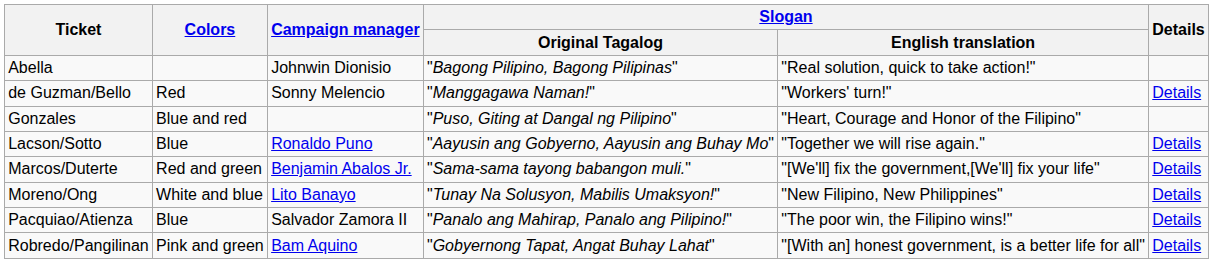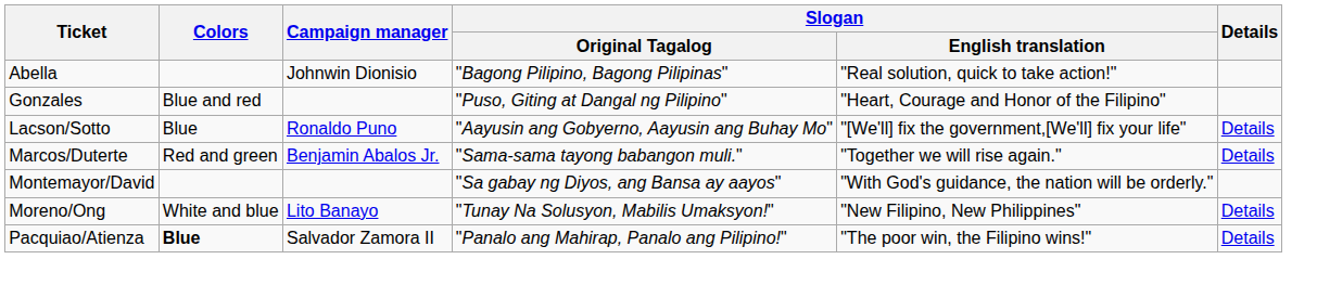 <table class="wikitable">
 <tr>
 <th rowspan="2">Ticket</th>
 <th rowspan="2"><a href='#'>Colors</a></th>
 <th rowspan="2"><a href='#'>Campaign manager</a></th>
 <th colspan="2"><a href='#'>Slogan</a></th>
 <th rowspan="2">Details</th>
 </tr>
 <tr>
 <th>Original Tagalog</th>
 <th>English translation</th>
 </tr>
 <tr>
 <td>Abella</td>
 <td></td>
 <td>Johnwin Dionisio</td>
 <td>"<em>Bagong Pilipino, Bagong Pilipinas</em>"</td>
 <td>"Real solution, quick to take action!"</td>
 <td></td>
 </tr>
 <tr>
-<td>de Guzman/Bello</td>
-<td>Red</td>
-<td>Sonny Melencio</td>
-<td>"<em>Manggagawa Naman!</em>"</td>
-<td>"Workers' turn!"</td>
-<td><a href='#'>Details</a></td>
-</tr>
-<tr>
 <td>Gonzales</td>
 <td>Blue and red</td>
 <td></td>
 <td>"<em>Puso, Giting at Dangal ng Pilipino</em>"</td>
 <td>"Heart, Courage and Honor of the Filipino"</td>
 <td></td>
 </tr>
 <tr>
 <td>Lacson/Sotto</td>
 <td>Blue</td>
 <td><a href='#'>Ronaldo Puno</a></td>
 <td>"<em>Aayusin ang Gobyerno, Aayusin ang Buhay Mo</em>"</td>
-<td>"Together we will rise again."</td>
+<td>"[We'll] fix the government,[We'll] fix your life"</td>
 <td><a href='#'>Details</a></td>
 </tr>
 <tr>
 <td>Marcos/Duterte</td>
 <td>Red and green</td>
 <td><a href='#'>Benjamin Abalos Jr.</a></td>
 <td>"<em>Sama-sama tayong babangon muli.</em>"</td>
-<td>"[We'll] fix the government,[We'll] fix your life"</td>
+<td>"Together we will rise again."</td>
 <td><a href='#'>Details</a></td>
+</tr>
+<tr>
+<td>Montemayor/David</td>
+<td></td>
+<td></td>
+<td>"<em>Sa gabay ng Diyos, ang Bansa ay aayos</em>"</td>
+<td>"With God's guidance, the nation will be orderly."</td>
+<td></td>
 </tr>
 <tr>
 <td>Moreno/Ong</td>
 <td>White and blue</td>
 <td><a href='#'>Lito Banayo</a></td>
 <td>"<em>Tunay Na Solusyon, Mabilis Umaksyon!</em>"</td>
 <td>"New Filipino, New Philippines"</td>
 <td><a href='#'>Details</a></td>
 </tr>
 <tr>
 <td>Pacquiao/Atienza</td>
-<td>Blue</td>
+<td><strong>Blue</strong></td>
 <td>Salvador Zamora II</td>
 <td>"<em>Panalo ang Mahirap, Panalo ang Pilipino!</em>"</td>
 <td>"The poor win, the Filipino wins!"</td>
 <td><a href='#'>Details</a></td>
 </tr>
-<tr>
-<td>Robredo/Pangilinan</td>
-<td>Pink and green</td>
-<td><a href='#'>Bam Aquino</a></td>
-<td>"<em>Gobyernong Tapat, Angat Buhay Lahat</em>"</td>
-<td>"[With an] honest government, is a better life for all"</td>
-<td><a href='#'>Details</a></td>
-</tr>
 </table>
